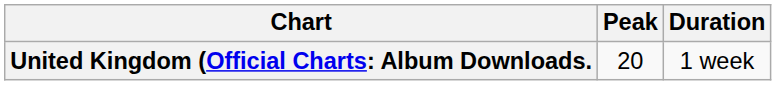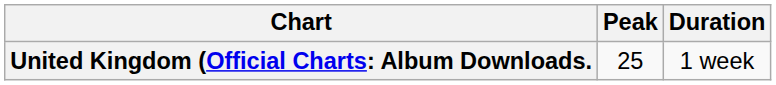 <table class="wikitable plainrowheaders" style="text-align:center">
 <tr>
 <th scope="col">Chart</th>
 <th scope="col">Peak</th>
 <th scope="col">Duration</th>
 </tr>
 <tr>
 <th scope="row">United Kingdom (<a href='#'>Official Charts</a>: Album Downloads.</th>
-<td>20</td>
+<td>25</td>
 <td>1 week</td>
 </tr>
 </table>
